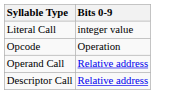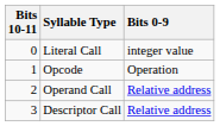 <table class="wikitable">
 <tr>
+<th scope="col" style="text-align: right;">Bits<br>10-11</th>
 <th scope="col" style="text-align: left;">Syllable Type</th>
 <th scope="col" style="text-align: left;">Bits 0-9</th>
 </tr>
 <tr>
+<td style="text-align: right;">0</td>
 <td style="text-align: left;">Literal Call</td>
 <td style="text-align: left;">integer value</td>
 </tr>
 <tr>
+<td style="text-align: right;">1</td>
 <td style="text-align: left;">Opcode</td>
 <td style="text-align: left;">Operation</td>
 </tr>
 <tr>
+<td style="text-align: right;">2</td>
 <td style="text-align: left;">Operand Call</td>
 <td style="text-align: left;"><a href='#'>Relative address</a></td>
 </tr>
 <tr>
+<td style="text-align: right;">3</td>
 <td style="text-align: left;">Descriptor Call</td>
 <td style="text-align: left;"><a href='#'>Relative address</a></td>
 </tr>
 </table>
